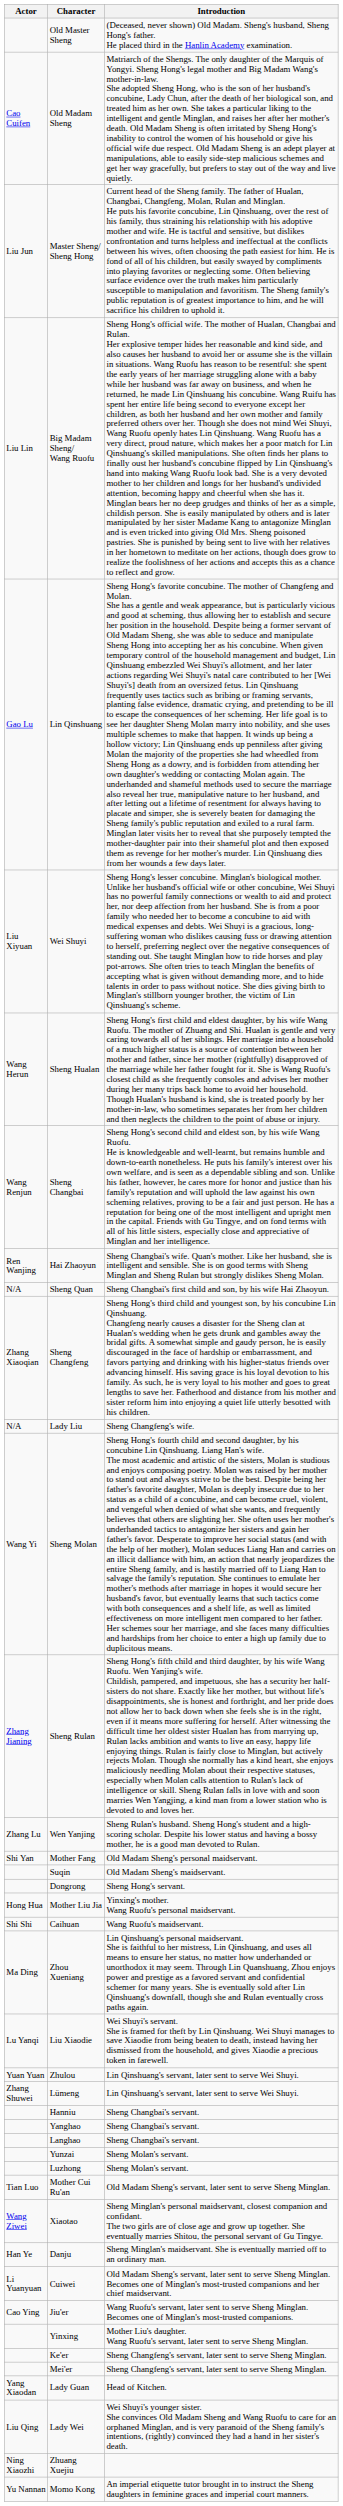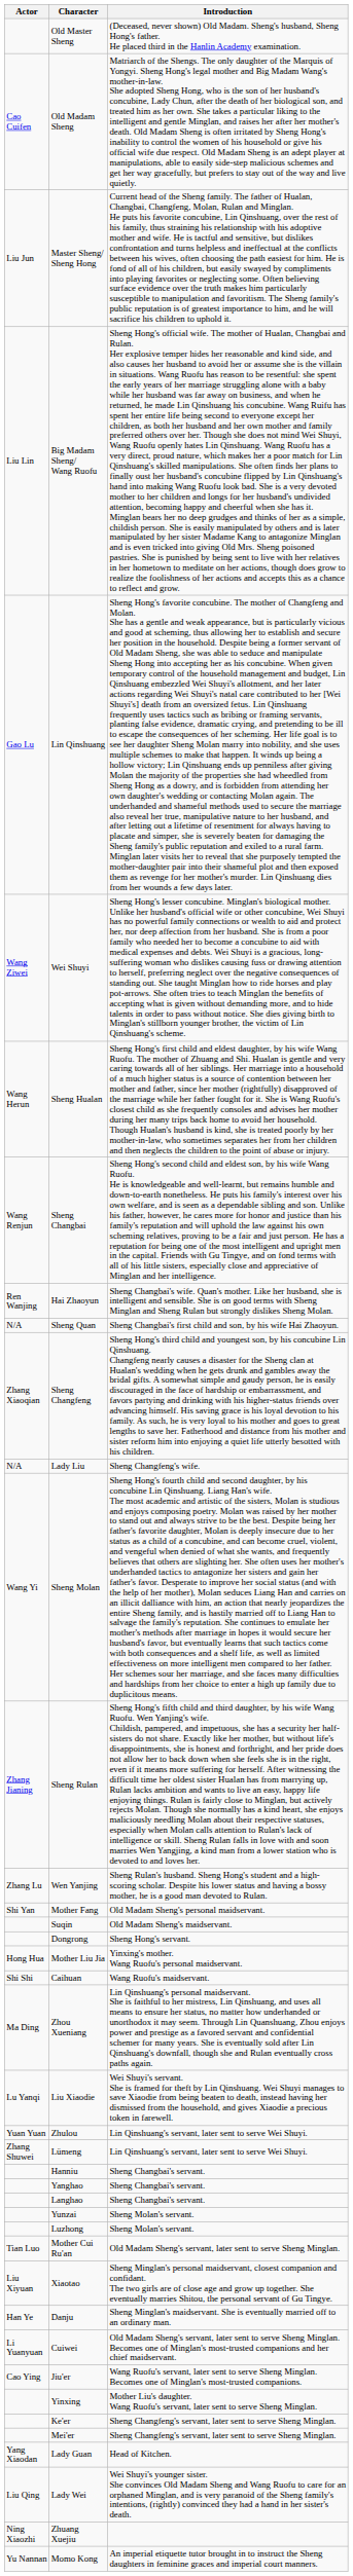 <table class="wikitable">
 <tr>
 <th style="width:13%">Actor</th>
 <th style="width:17%">Character</th>
 <th>Introduction</th>
 </tr>
 <tr>
 <td></td>
 <td>Old Master Sheng</td>
 <td>(Deceased, never shown) Old Madam. Sheng's husband, Sheng Hong's father.<br> He placed third in the <a href='#'>Hanlin Academy</a> examination.</td>
 </tr>
 <tr>
 <td><a href='#'>Cao Cuifen</a></td>
 <td>Old Madam Sheng</td>
 <td>Matriarch of the Shengs. The only daughter of the Marquis of Yongyi. Sheng Hong's legal mother and Big Madam Wang's mother-in-law.<br>She adopted Sheng Hong, who is the son of her husband's concubine, Lady Chun, after the death of her biological son, and treated him as her own. She takes a particular liking to the intelligent and gentle Minglan, and raises her after her mother's death. Old Madam Sheng is often irritated by Sheng Hong's inability to control the women of his household or give his official wife due respect. Old Madam Sheng is an adept player at manipulations, able to easily side-step malicious schemes and get her way gracefully, but prefers to stay out of the way and live quietly.</td>
 </tr>
 <tr>
 <td>Liu Jun</td>
 <td>Master Sheng/<br>Sheng Hong</td>
 <td>Current head of the Sheng family. The father of Hualan, Changbai, Changfeng, Molan, Rulan and Minglan.<br>He puts his favorite concubine, Lin Qinshuang, over the rest of his family, thus straining his relationship with his adoptive mother and wife. He is tactful and sensitive, but dislikes confrontation and turns helpless and ineffectual at the conflicts between his wives, often choosing the path easiest for him. He is fond of all of his children, but easily swayed by compliments into playing favorites or neglecting some. Often believing surface evidence over the truth makes him particularly susceptible to manipulation and favoritism. The Sheng family's public reputation is of greatest importance to him, and he will sacrifice his children to uphold it.</td>
 </tr>
 <tr>
 <td>Liu Lin</td>
 <td>Big Madam Sheng/<br>Wang Ruofu</td>
 <td>Sheng Hong's official wife. The mother of Hualan, Changbai and Rulan.<br>Her explosive temper hides her reasonable and kind side, and also causes her husband to avoid her or assume she is the villain in situations. Wang Ruofu has reason to be resentful: she spent the early years of her marriage struggling alone with a baby while her husband was far away on business, and when he returned, he made Lin Qinshuang his concubine. Wang Ruifu has spent her entire life being second to everyone except her children, as both her husband and her own mother and family preferred others over her. Though she does not mind Wei Shuyi, Wang Ruofu openly hates Lin Qinshuang. Wang Ruofu has a very direct, proud nature, which makes her a poor match for Lin Qinshuang's skilled manipulations. She often finds her plans to finally oust her husband's concubine flipped by Lin Qinshuang's hand into making Wang Ruofu look bad. She is a very devoted mother to her children and longs for her husband's undivided attention, becoming happy and cheerful when she has it. Minglan bears her no deep grudges and thinks of her as a simple, childish person. She is easily manipulated by others and is later manipulated by her sister Madame Kang to antagonize Minglan and is even tricked into giving Old Mrs. Sheng poisoned pastries. She is punished by being sent to live with her relatives in her hometown to meditate on her actions, though does grow to realize the foolishness of her actions and accepts this as a chance to reflect and grow.</td>
 </tr>
 <tr>
 <td><a href='#'>Gao Lu</a></td>
 <td>Lin Qinshuang</td>
 <td>Sheng Hong's favorite concubine. The mother of Changfeng and Molan.<br>She has a gentle and weak appearance, but is particularly vicious and good at scheming, thus allowing her to establish and secure her position in the household. Despite being a former servant of Old Madam Sheng, she was able to seduce and manipulate Sheng Hong into accepting her as his concubine. When given temporary control of the household management and budget, Lin Qinshuang embezzled Wei Shuyi's allotment, and her later actions regarding Wei Shuyi's natal care contributed to her [Wei Shuyi's] death from an oversized fetus. Lin Qinshuang frequently uses tactics such as bribing or framing servants, planting false evidence, dramatic crying, and pretending to be ill to escape the consequences of her scheming. Her life goal is to see her daughter Sheng Molan marry into nobility, and she uses multiple schemes to make that happen. It winds up being a hollow victory; Lin Qinshuang ends up penniless after giving Molan the majority of the properties she had wheedled from Sheng Hong as a dowry, and is forbidden from attending her own daughter's wedding or contacting Molan again. The underhanded and shameful methods used to secure the marriage also reveal her true, manipulative nature to her husband, and after letting out a lifetime of resentment for always having to placate and simper, she is severely beaten for damaging the Sheng family's public reputation and exiled to a rural farm. Minglan later visits her to reveal that she purposely tempted the mother-daughter pair into their shameful plot and then exposed them as revenge for her mother's murder. Lin Qinshuang dies from her wounds a few days later.</td>
 </tr>
 <tr>
-<td>Liu Xiyuan</td>
+<td><a href='#'>Wang Ziwei</a></td>
 <td>Wei Shuyi</td>
 <td>Sheng Hong's lesser concubine. Minglan's biological mother.<br>Unlike her husband's official wife or other concubine, Wei Shuyi has no powerful family connections or wealth to aid and protect her, nor deep affection from her husband. She is from a poor family who needed her to become a concubine to aid with medical expenses and debts. Wei Shuyi is a gracious, long-suffering woman who dislikes causing fuss or drawing attention to herself, preferring neglect over the negative consequences of standing out. She taught Minglan how to ride horses and play pot-arrows. She often tries to teach Minglan the benefits of accepting what is given without demanding more, and to hide talents in order to pass without notice. She dies giving birth to Minglan's stillborn younger brother, the victim of Lin Qinshuang's scheme.</td>
 </tr>
 <tr>
 <td>Wang Herun</td>
 <td>Sheng Hualan</td>
 <td>Sheng Hong's first child and eldest daughter, by his wife Wang Ruofu. The mother of Zhuang and Shi. Hualan is gentle and very caring towards all of her siblings. Her marriage into a household of a much higher status is a source of contention between her mother and father, since her mother (rightfully) disapproved of the marriage while her father fought for it. She is Wang Ruofu's closest child as she frequently consoles and advises her mother during her many trips back home to avoid her household. Though Hualan's husband is kind, she is treated poorly by her mother-in-law, who sometimes separates her from her children and then neglects the children to the point of abuse or injury.</td>
 </tr>
 <tr>
 <td>Wang Renjun</td>
 <td>Sheng Changbai</td>
 <td>Sheng Hong's second child and eldest son, by his wife Wang Ruofu.<br>He is knowledgeable and well-learnt, but remains humble and down-to-earth nonetheless. He puts his family's interest over his own welfare, and is seen as a dependable sibling and son. Unlike his father, however, he cares more for honor and justice than his family's reputation and will uphold the law against his own scheming relatives, proving to be a fair and just person. He has a reputation for being one of the most intelligent and upright men in the capital. Friends with Gu Tingye, and on fond terms with all of his little sisters, especially close and appreciative of Minglan and her intelligence.</td>
 </tr>
 <tr>
 <td>Ren Wanjing</td>
 <td>Hai Zhaoyun</td>
 <td>Sheng Changbai's wife. Quan's mother. Like her husband, she is intelligent and sensible. She is on good terms with Sheng Minglan and Sheng Rulan but strongly dislikes Sheng Molan.</td>
 </tr>
 <tr>
 <td>N/A</td>
 <td>Sheng Quan</td>
 <td>Sheng Changbai's first child and son, by his wife Hai Zhaoyun.</td>
 </tr>
 <tr>
 <td>Zhang Xiaoqian</td>
 <td>Sheng Changfeng</td>
 <td>Sheng Hong's third child and youngest son, by his concubine Lin Qinshuang.<br>Changfeng nearly causes a disaster for the Sheng clan at Hualan's wedding when he gets drunk and gambles away the bridal gifts. A somewhat simple and gaudy person, he is easily discouraged in the face of hardship or embarrassment, and favors partying and drinking with his higher-status friends over advancing himself. His saving grace is his loyal devotion to his family. As such, he is very loyal to his mother and goes to great lengths to save her. Fatherhood and distance from his mother and sister reform him into enjoying a quiet life utterly besotted with his children.</td>
 </tr>
 <tr>
 <td>N/A</td>
 <td>Lady Liu</td>
 <td>Sheng Changfeng's wife.</td>
 </tr>
 <tr>
 <td>Wang Yi</td>
 <td>Sheng Molan</td>
 <td>Sheng Hong's fourth child and second daughter, by his concubine Lin Qinshuang. Liang Han's wife.<br>The most academic and artistic of the sisters, Molan is studious and enjoys composing poetry. Molan was raised by her mother to stand out and always strive to be the best. Despite being her father's favorite daughter, Molan is deeply insecure due to her status as a child of a concubine, and can become cruel, violent, and vengeful when denied of what she wants, and frequently believes that others are slighting her. She often uses her mother's underhanded tactics to antagonize her sisters and gain her father's favor. Desperate to improve her social status (and with the help of her mother), Molan seduces Liang Han and carries on an illicit dalliance with him, an action that nearly jeopardizes the entire Sheng family, and is hastily married off to Liang Han to salvage the family's reputation. She continues to emulate her mother's methods after marriage in hopes it would secure her husband's favor, but eventually learns that such tactics come with both consequences and a shelf life, as well as limited effectiveness on more intelligent men compared to her father. Her schemes sour her marriage, and she faces many difficulties and hardships from her choice to enter a high up family due to duplicitous means.</td>
 </tr>
 <tr>
 <td><a href='#'>Zhang Jianing</a></td>
 <td>Sheng Rulan</td>
 <td>Sheng Hong's fifth child and third daughter, by his wife Wang Ruofu. Wen Yanjing's wife.<br>Childish, pampered, and impetuous, she has a security her half-sisters do not share. Exactly like her mother, but without life's disappointments, she is honest and forthright, and her pride does not allow her to back down when she feels she is in the right, even if it means more suffering for herself. After witnessing the difficult time her oldest sister Hualan has from marrying up, Rulan lacks ambition and wants to live an easy, happy life enjoying things. Rulan is fairly close to Minglan, but actively rejects Molan. Though she normally has a kind heart, she enjoys maliciously needling Molan about their respective statuses, especially when Molan calls attention to Rulan's lack of intelligence or skill. Sheng Rulan falls in love with and soon marries Wen Yangjing, a kind man from a lower station who is devoted to and loves her.</td>
 </tr>
 <tr>
 <td>Zhang Lu</td>
 <td>Wen Yanjing</td>
 <td>Sheng Rulan's husband. Sheng Hong's student and a high-scoring scholar. Despite his lower status and having a bossy mother, he is a good man devoted to Rulan.</td>
 </tr>
 <tr>
 <td>Shi Yan</td>
 <td>Mother Fang</td>
 <td>Old Madam Sheng's personal maidservant.</td>
 </tr>
 <tr>
 <td></td>
 <td>Suqin</td>
 <td>Old Madam Sheng's maidservant.</td>
 </tr>
 <tr>
 <td></td>
 <td>Dongrong</td>
 <td>Sheng Hong's servant.</td>
 </tr>
 <tr>
 <td>Hong Hua</td>
 <td>Mother Liu Jia</td>
 <td>Yinxing's mother.<br>Wang Ruofu's personal maidservant.</td>
 </tr>
 <tr>
 <td>Shi Shi</td>
 <td>Caihuan</td>
 <td>Wang Ruofu's maidservant.</td>
 </tr>
 <tr>
 <td>Ma Ding</td>
 <td>Zhou Xueniang</td>
 <td>Lin Qinshuang's personal maidservant.<br>She is faithful to her mistress, Lin Qinshuang, and uses all means to ensure her status, no matter how underhanded or unorthodox it may seem. Through Lin Quanshuang, Zhou enjoys power and prestige as a favored servant and confidential schemer for many years. She is eventually sold after Lin Qinshuang's downfall, though she and Rulan eventually cross paths again.</td>
 </tr>
 <tr>
 <td>Lu Yanqi</td>
 <td>Liu Xiaodie</td>
 <td>Wei Shuyi's servant.<br>She is framed for theft by Lin Qinshuang. Wei Shuyi manages to save Xiaodie from being beaten to death, instead having her dismissed from the household, and gives Xiaodie a precious token in farewell.</td>
 </tr>
 <tr>
 <td>Yuan Yuan</td>
 <td>Zhulou</td>
 <td>Lin Qinshuang's servant, later sent to serve Wei Shuyi.</td>
 </tr>
 <tr>
 <td>Zhang Shuwei</td>
 <td>Lümeng</td>
 <td>Lin Qinshuang's servant, later sent to serve Wei Shuyi.</td>
 </tr>
 <tr>
 <td></td>
 <td>Hanniu</td>
 <td>Sheng Changbai's servant.</td>
 </tr>
 <tr>
 <td></td>
 <td>Yanghao</td>
 <td>Sheng Changbai's servant.</td>
 </tr>
 <tr>
 <td></td>
 <td>Langhao</td>
 <td>Sheng Changbai's servant.</td>
 </tr>
 <tr>
 <td></td>
 <td>Yunzai</td>
 <td>Sheng Molan's servant.</td>
 </tr>
 <tr>
 <td></td>
 <td>Luzhong</td>
 <td>Sheng Molan's servant.</td>
 </tr>
 <tr>
 <td>Tian Luo</td>
 <td>Mother Cui Ru'an</td>
 <td>Old Madam Sheng's servant, later sent to serve Sheng Minglan.</td>
 </tr>
 <tr>
-<td><a href='#'>Wang Ziwei</a></td>
+<td>Liu Xiyuan</td>
 <td>Xiaotao</td>
 <td>Sheng Minglan's personal maidservant, closest companion and confidant.<br>The two girls are of close age and grow up together. She eventually marries Shitou, the personal servant of Gu Tingye.</td>
 </tr>
 <tr>
 <td>Han Ye</td>
 <td>Danju</td>
 <td>Sheng Minglan's maidservant. She is eventually married off to an ordinary man.</td>
 </tr>
 <tr>
 <td>Li Yuanyuan</td>
 <td>Cuiwei</td>
 <td>Old Madam Sheng's servant, later sent to serve Sheng Minglan. Becomes one of Minglan's most-trusted companions and her chief maidservant.</td>
 </tr>
 <tr>
 <td>Cao Ying</td>
 <td>Jiu'er</td>
 <td>Wang Ruofu's servant, later sent to serve Sheng Minglan. Becomes one of Minglan's most-trusted companions.</td>
 </tr>
 <tr>
 <td></td>
 <td>Yinxing</td>
 <td>Mother Liu's daughter.<br>Wang Ruofu's servant, later sent to serve Sheng Minglan.</td>
 </tr>
 <tr>
 <td></td>
 <td>Ke'er</td>
 <td>Sheng Changfeng's servant, later sent to serve Sheng Minglan.</td>
 </tr>
 <tr>
 <td></td>
 <td>Mei'er</td>
 <td>Sheng Changfeng's servant, later sent to serve Sheng Minglan.</td>
 </tr>
 <tr>
 <td>Yang Xiaodan</td>
 <td>Lady Guan</td>
 <td>Head of Kitchen.</td>
 </tr>
 <tr>
 <td>Liu Qing</td>
 <td>Lady Wei</td>
 <td>Wei Shuyi's younger sister.<br>She convinces Old Madam Sheng and Wang Ruofu to care for an orphaned Minglan, and is very paranoid of the Sheng family's intentions, (rightly) convinced they had a hand in her sister's death.</td>
 </tr>
 <tr>
 <td>Ning Xiaozhi</td>
 <td>Zhuang Xuejiu</td>
 <td></td>
 </tr>
 <tr>
 <td>Yu Nannan</td>
 <td>Momo Kong</td>
 <td>An imperial etiquette tutor brought in to instruct the Sheng daughters in feminine graces and imperial court manners.</td>
 </tr>
 </table>
